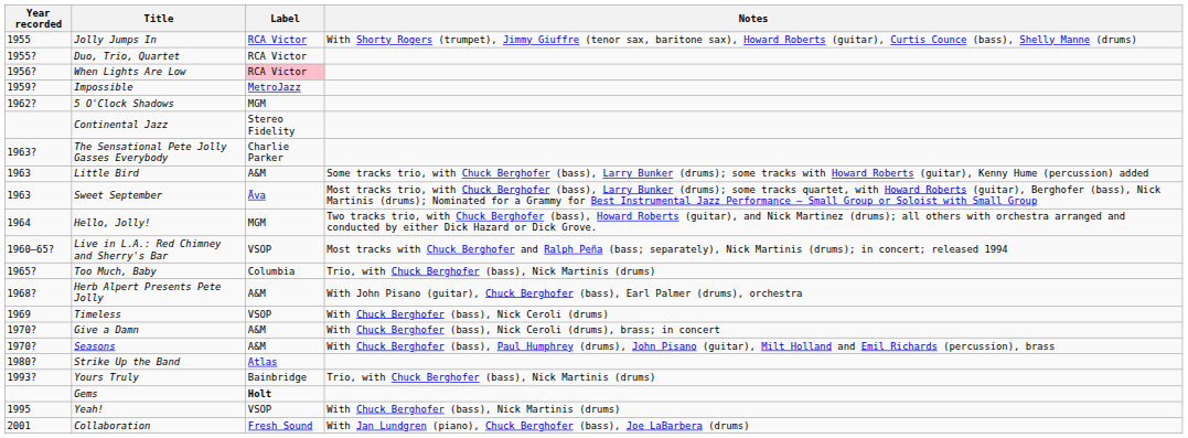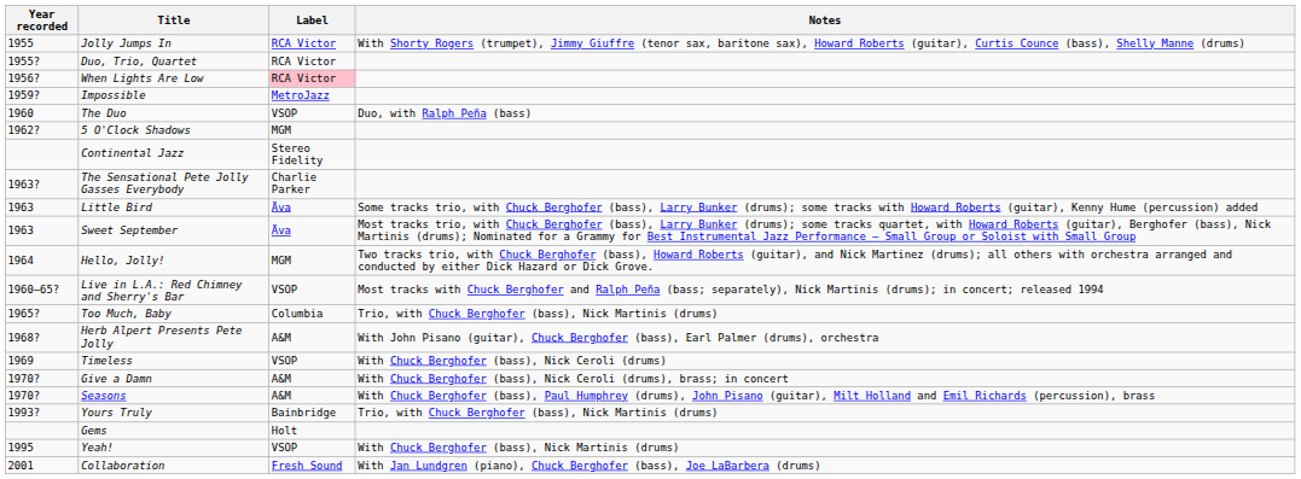 <table class="wikitable sortable">
 <tr>
 <th>Year recorded</th>
 <th>Title</th>
 <th>Label</th>
 <th>Notes</th>
 </tr>
 <tr>
 <td>1955</td>
 <td><em>Jolly Jumps In</em></td>
 <td><a href='#'>RCA Victor</a></td>
 <td>With <a href='#'>Shorty Rogers</a> (trumpet), <a href='#'>Jimmy Giuffre</a> (tenor sax, baritone sax), <a href='#'>Howard Roberts</a> (guitar), <a href='#'>Curtis Counce</a> (bass), <a href='#'>Shelly Manne</a> (drums)</td>
 </tr>
 <tr>
 <td>1955?</td>
 <td><em>Duo, Trio, Quartet</em></td>
 <td>RCA Victor</td>
 <td></td>
 </tr>
 <tr>
 <td>1956?</td>
 <td><em>When Lights Are Low</em></td>
 <td style="background: pink;">RCA Victor</td>
 <td></td>
 </tr>
 <tr>
 <td>1959?</td>
 <td><em>Impossible</em></td>
 <td><a href='#'>MetroJazz</a></td>
 <td></td>
 </tr>
 <tr>
+<td>1960</td>
+<td><em>The Duo</em></td>
+<td>VSOP</td>
+<td>Duo, with <a href='#'>Ralph Peña</a> (bass)</td>
+</tr>
+<tr>
 <td>1962?</td>
 <td><em>5 O'Clock Shadows</em></td>
 <td>MGM</td>
 <td></td>
 </tr>
 <tr>
 <td></td>
 <td><em>Continental Jazz</em></td>
 <td>Stereo Fidelity</td>
 <td></td>
 </tr>
 <tr>
 <td>1963?</td>
 <td><em>The Sensational Pete Jolly Gasses Everybody</em></td>
 <td>Charlie Parker</td>
 <td></td>
 </tr>
 <tr>
 <td>1963</td>
 <td><em>Little Bird</em></td>
-<td>A&M</td>
+<td><a href='#'>Äva</a></td>
 <td>Some tracks trio, with <a href='#'>Chuck Berghofer</a> (bass), <a href='#'>Larry Bunker</a> (drums); some tracks with <a href='#'>Howard Roberts</a> (guitar), Kenny Hume (percussion) added</td>
 </tr>
 <tr>
 <td>1963</td>
 <td><em>Sweet September</em></td>
 <td><a href='#'>Äva</a></td>
 <td>Most tracks trio, with <a href='#'>Chuck Berghofer</a> (bass), <a href='#'>Larry Bunker</a> (drums); some tracks quartet, with <a href='#'>Howard Roberts</a> (guitar), Berghofer (bass), Nick Martinis (drums); Nominated for a Grammy for <a href='#'>Best Instrumental Jazz Performance – Small Group or Soloist with Small Group</a></td>
 </tr>
 <tr>
 <td>1964</td>
 <td><em>Hello, Jolly!</em></td>
 <td>MGM</td>
 <td>Two tracks trio, with <a href='#'>Chuck Berghofer</a> (bass), <a href='#'>Howard Roberts</a> (guitar), and Nick Martinez (drums); all others with orchestra arranged and conducted by either Dick Hazard or Dick Grove.</td>
 </tr>
 <tr>
 <td>1960–65?</td>
 <td><em>Live in L.A.: Red Chimney and Sherry's Bar</em></td>
 <td>VSOP</td>
 <td>Most tracks with <a href='#'>Chuck Berghofer</a> and <a href='#'>Ralph Peña</a> (bass; separately), Nick Martinis (drums); in concert; released 1994</td>
 </tr>
 <tr>
 <td>1965?</td>
 <td><em>Too Much, Baby</em></td>
 <td>Columbia</td>
 <td>Trio, with <a href='#'>Chuck Berghofer</a> (bass), Nick Martinis (drums)</td>
 </tr>
 <tr>
 <td>1968?</td>
 <td><em>Herb Alpert Presents Pete Jolly</em></td>
 <td>A&M</td>
 <td>With John Pisano (guitar), <a href='#'>Chuck Berghofer</a> (bass), Earl Palmer (drums), orchestra</td>
 </tr>
 <tr>
 <td>1969</td>
 <td><em>Timeless</em></td>
 <td>VSOP</td>
 <td>With <a href='#'>Chuck Berghofer</a> (bass), Nick Ceroli (drums)</td>
 </tr>
 <tr>
 <td>1970?</td>
 <td><em>Give a Damn</em></td>
 <td>A&M</td>
 <td>With <a href='#'>Chuck Berghofer</a> (bass), Nick Ceroli (drums), brass; in concert</td>
 </tr>
 <tr>
 <td>1970?</td>
 <td><em><a href='#'>Seasons</a></em></td>
 <td>A&M</td>
 <td>With <a href='#'>Chuck Berghofer</a> (bass), <a href='#'>Paul Humphrey</a> (drums), <a href='#'>John Pisano</a> (guitar), <a href='#'>Milt Holland</a> and <a href='#'>Emil Richards</a> (percussion), brass</td>
 </tr>
 <tr>
-<td>1980?</td>
-<td><em>Strike Up the Band</em></td>
-<td><a href='#'>Atlas</a></td>
-<td></td>
-</tr>
-<tr>
 <td>1993?</td>
 <td><em>Yours Truly</em></td>
 <td>Bainbridge</td>
 <td>Trio, with <a href='#'>Chuck Berghofer</a> (bass), Nick Martinis (drums)</td>
 </tr>
 <tr>
 <td></td>
 <td><em>Gems</em></td>
-<td><strong>Holt</strong></td>
+<td>Holt</td>
 <td></td>
 </tr>
 <tr>
 <td>1995</td>
 <td><em>Yeah!</em></td>
 <td>VSOP</td>
 <td>With <a href='#'>Chuck Berghofer</a> (bass), Nick Martinis (drums)</td>
 </tr>
 <tr>
 <td>2001</td>
 <td><em>Collaboration</em></td>
 <td><a href='#'>Fresh Sound</a></td>
 <td>With <a href='#'>Jan Lundgren</a> (piano), <a href='#'>Chuck Berghofer</a> (bass), <a href='#'>Joe LaBarbera</a> (drums)</td>
 </tr>
 </table>
